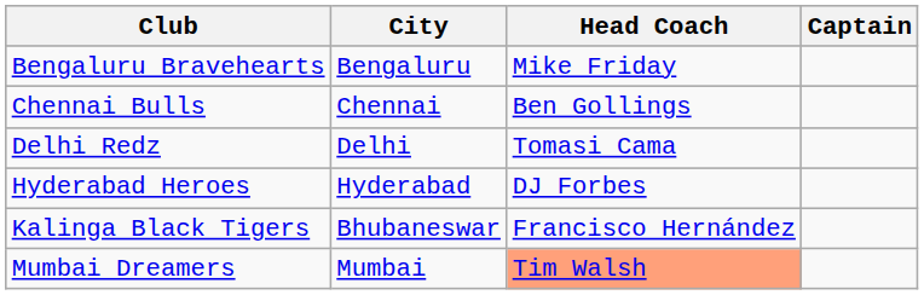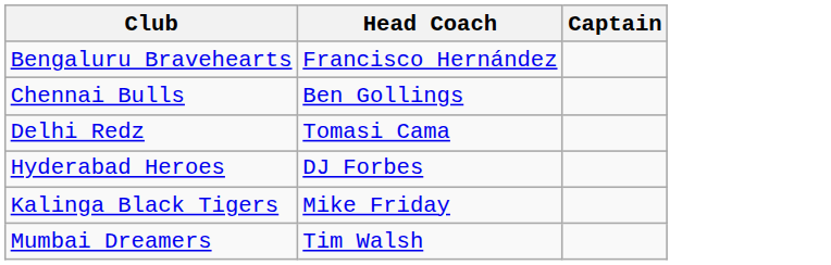 <table class="wikitable sortable">
 <tr>
 <th>Club</th>
-<th>City</th>
 <th>Head Coach</th>
 <th>Captain</th>
 </tr>
 <tr>
 <td><a href='#'>Bengaluru Bravehearts</a></td>
-<td><a href='#'>Bengaluru</a></td>
-<td> <a href='#'>Mike Friday</a></td>
+<td> <a href='#'>Francisco Hernández</a></td>
 <td></td>
 </tr>
 <tr>
 <td><a href='#'>Chennai Bulls</a></td>
-<td><a href='#'>Chennai</a></td>
 <td> <a href='#'>Ben Gollings</a></td>
 <td></td>
 </tr>
 <tr>
 <td><a href='#'>Delhi Redz</a></td>
-<td><a href='#'>Delhi</a></td>
 <td> <a href='#'>Tomasi Cama</a></td>
 <td></td>
 </tr>
 <tr>
 <td><a href='#'>Hyderabad Heroes</a></td>
-<td><a href='#'>Hyderabad</a></td>
 <td> <a href='#'>DJ Forbes</a></td>
 <td></td>
 </tr>
 <tr>
 <td><a href='#'>Kalinga Black Tigers</a></td>
-<td><a href='#'>Bhubaneswar</a></td>
-<td> <a href='#'>Francisco Hernández</a></td>
+<td> <a href='#'>Mike Friday</a></td>
 <td></td>
 </tr>
 <tr>
 <td><a href='#'>Mumbai Dreamers</a></td>
-<td><a href='#'>Mumbai</a></td>
-<td style="background: lightsalmon;"> <a href='#'>Tim Walsh</a></td>
+<td> <a href='#'>Tim Walsh</a></td>
 <td></td>
 </tr>
 </table>
